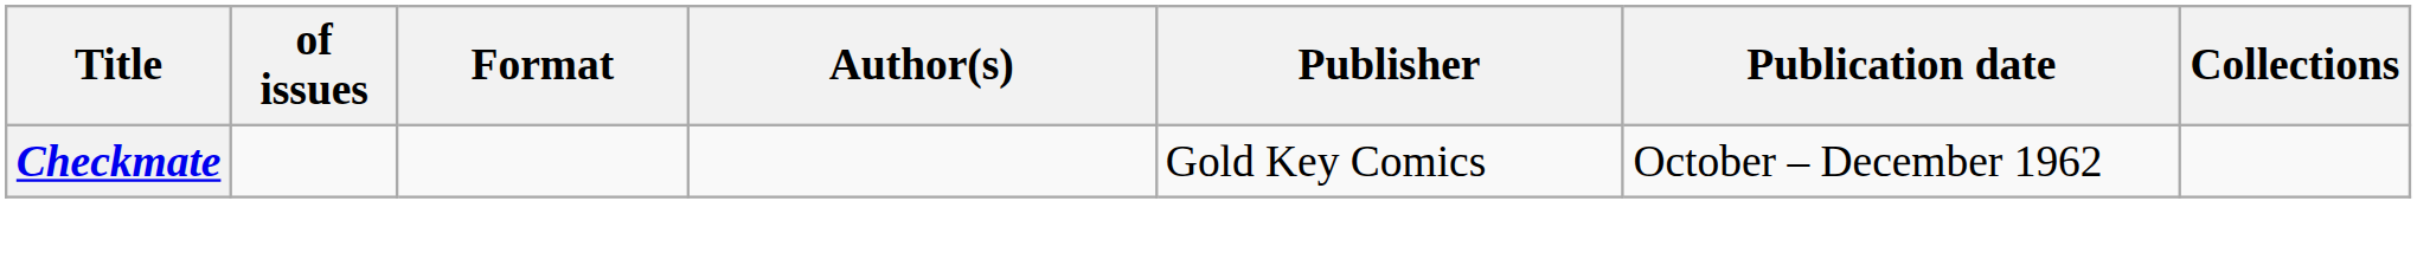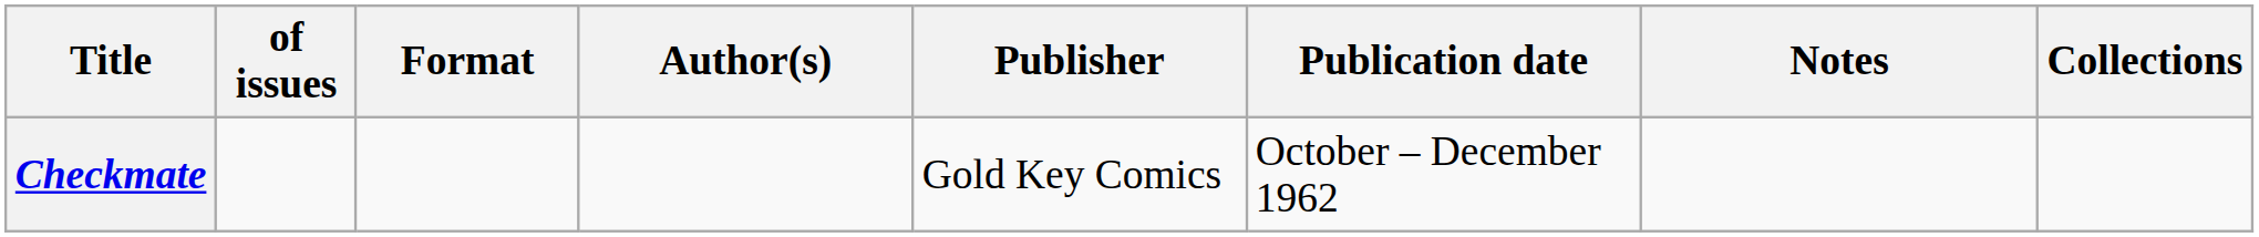 <table class="wikitable">
 <tr>
 <th>Title</th>
 <th style="width:40pt"> of issues</th>
 <th style="width:75pt">Format</th>
 <th style="width:125pt">Author(s)</th>
 <th style="width:125pt">Publisher</th>
 <th style="width:150pt">Publication date</th>
+<th style="width:175pt">Notes</th>
 <th>Collections</th>
 </tr>
 <tr>
 <th><em><a href='#'>Checkmate</a></em></th>
 <td></td>
 <td></td>
 <td></td>
 <td>Gold Key Comics</td>
 <td>October – December 1962</td>
 <td></td>
+<td></td>
 </tr>
 </table>
